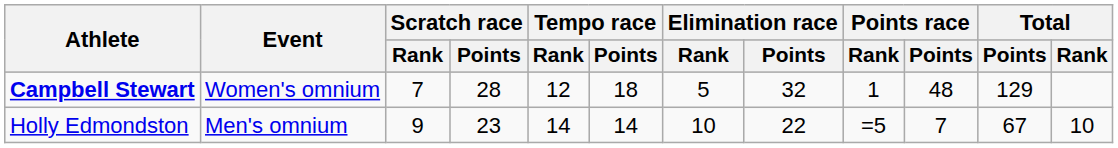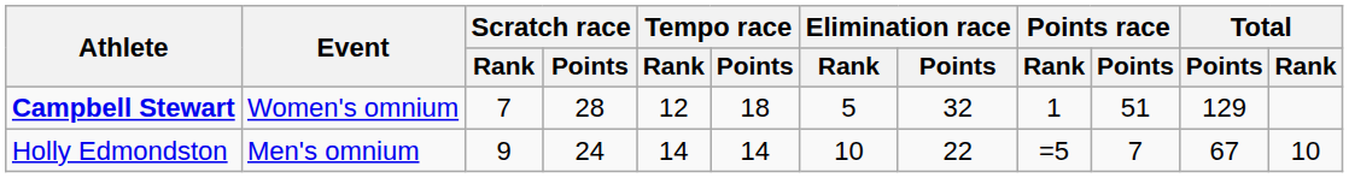 <table class=wikitable style=font-size:90%;text-align:center>
 <tr>
 <th rowspan=2>Athlete</th>
 <th rowspan=2>Event</th>
 <th colspan=2>Scratch race</th>
 <th colspan=2>Tempo race</th>
 <th colspan=2>Elimination race</th>
 <th colspan=2>Points race</th>
 <th colspan=2>Total</th>
 </tr>
 <tr style=font-size:95%>
 <th>Rank</th>
 <th>Points</th>
 <th>Rank</th>
 <th>Points</th>
 <th>Rank</th>
 <th>Points</th>
 <th>Rank</th>
 <th>Points</th>
 <th>Points</th>
 <th>Rank</th>
 </tr>
 <tr>
 <td align=left><strong><a href='#'>Campbell Stewart</a></strong></td>
 <td align=left><a href='#'>Women's omnium</a></td>
 <td>7</td>
 <td>28</td>
 <td>12</td>
 <td>18</td>
 <td>5</td>
 <td>32</td>
 <td>1</td>
-<td>48</td>
+<td>51</td>
 <td>129</td>
 <td></td>
 </tr>
 <tr>
 <td align=left><a href='#'>Holly Edmondston</a></td>
 <td align=left><a href='#'>Men's omnium</a></td>
 <td>9</td>
-<td>23</td>
+<td>24</td>
 <td>14</td>
 <td>14</td>
 <td>10</td>
 <td>22</td>
 <td>=5</td>
 <td>7</td>
 <td>67</td>
 <td>10</td>
 </tr>
 </table>
